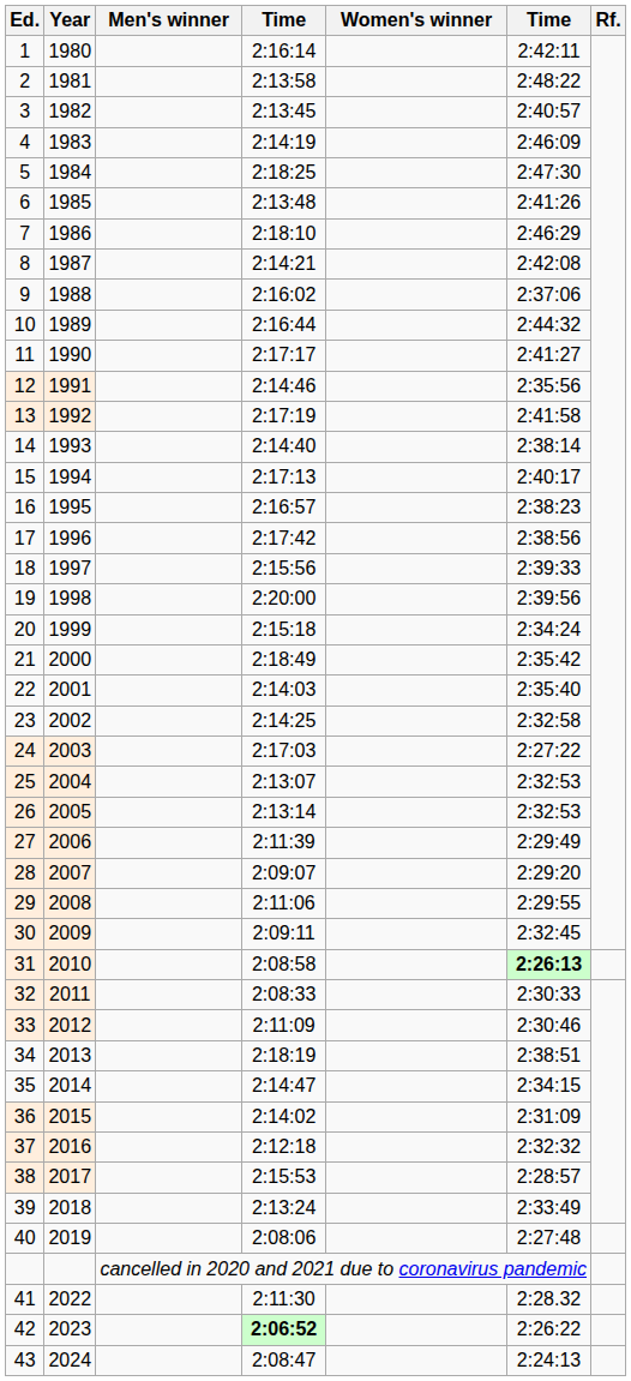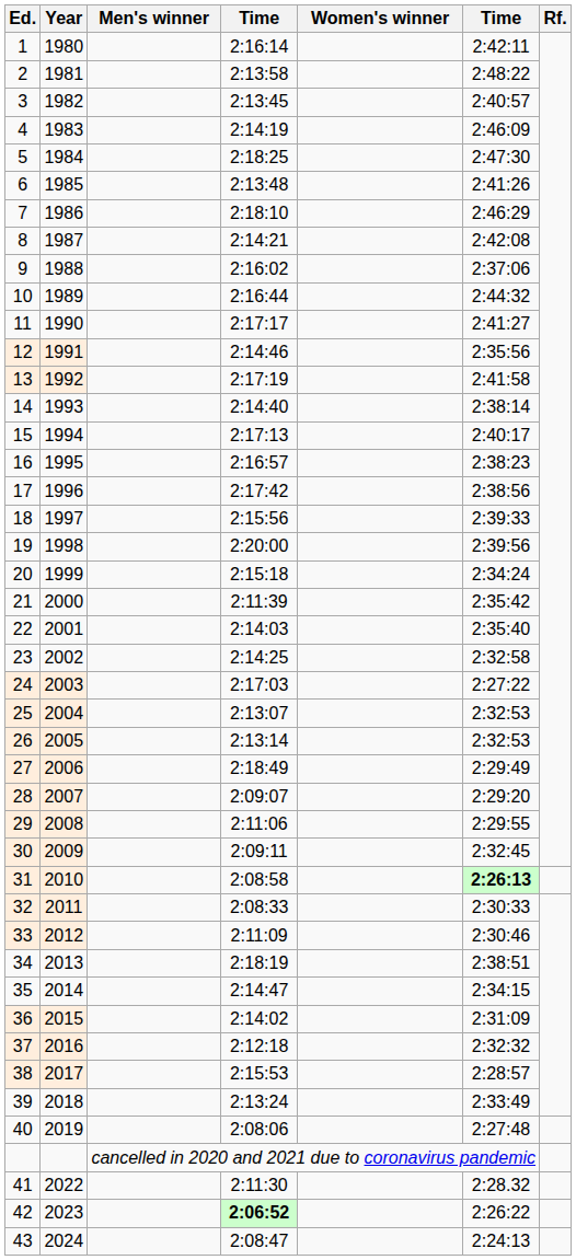 <table class="wikitable sortable" style="text-align:center">
 <tr>
 <th class="unsortable">Ed.</th>
 <th>Year</th>
 <th>Men's winner</th>
 <th>Time</th>
 <th>Women's winner</th>
 <th>Time</th>
 <th class="unsortable">Rf.</th>
 </tr>
 <tr>
 <td>1</td>
 <td>1980</td>
 <td align="left"></td>
 <td>2:16:14</td>
 <td align="left"></td>
 <td>2:42:11</td>
 </tr>
 <tr>
 <td>2</td>
 <td>1981</td>
 <td align="left"></td>
 <td>2:13:58</td>
 <td align="left"></td>
 <td>2:48:22</td>
 </tr>
 <tr>
 <td>3</td>
 <td>1982</td>
 <td align="left"></td>
 <td>2:13:45</td>
 <td align="left"></td>
 <td>2:40:57</td>
 </tr>
 <tr>
 <td>4</td>
 <td>1983</td>
 <td align="left"></td>
 <td>2:14:19</td>
 <td align="left"></td>
 <td>2:46:09</td>
 </tr>
 <tr>
 <td>5</td>
 <td>1984</td>
 <td align="left"></td>
 <td>2:18:25</td>
 <td align="left"></td>
 <td>2:47:30</td>
 </tr>
 <tr>
 <td>6</td>
 <td>1985</td>
 <td align="left"></td>
 <td>2:13:48</td>
 <td align="left"></td>
 <td>2:41:26</td>
 </tr>
 <tr>
 <td>7</td>
 <td>1986</td>
 <td align="left"></td>
 <td>2:18:10</td>
 <td align="left"></td>
 <td>2:46:29</td>
 </tr>
 <tr>
 <td>8</td>
 <td>1987</td>
 <td align="left"></td>
 <td>2:14:21</td>
 <td align="left"></td>
 <td>2:42:08</td>
 </tr>
 <tr>
 <td>9</td>
 <td>1988</td>
 <td align="left"></td>
 <td>2:16:02</td>
 <td align="left"></td>
 <td>2:37:06</td>
 </tr>
 <tr>
 <td>10</td>
 <td>1989</td>
 <td align="left"></td>
 <td>2:16:44</td>
 <td align="left"></td>
 <td>2:44:32</td>
 </tr>
 <tr>
 <td>11</td>
 <td>1990</td>
 <td align="left"></td>
 <td>2:17:17</td>
 <td align="left"></td>
 <td>2:41:27</td>
 </tr>
 <tr>
 <td bgcolor="#FFEEDD">12</td>
 <td bgcolor="#FFEEDD">1991</td>
 <td align="left"></td>
 <td>2:14:46</td>
 <td align="left"></td>
 <td>2:35:56</td>
 </tr>
 <tr>
 <td bgcolor="#FFEEDD">13</td>
 <td bgcolor="#FFEEDD">1992</td>
 <td align="left"></td>
 <td>2:17:19</td>
 <td align="left"></td>
 <td>2:41:58</td>
 </tr>
 <tr>
 <td>14</td>
 <td>1993</td>
 <td align="left"></td>
 <td>2:14:40</td>
 <td align="left"></td>
 <td>2:38:14</td>
 </tr>
 <tr>
 <td>15</td>
 <td>1994</td>
 <td align="left"></td>
 <td>2:17:13</td>
 <td align="left"></td>
 <td>2:40:17</td>
 </tr>
 <tr>
 <td>16</td>
 <td>1995</td>
 <td align="left"></td>
 <td>2:16:57</td>
 <td align="left"></td>
 <td>2:38:23</td>
 </tr>
 <tr>
 <td>17</td>
 <td>1996</td>
 <td align="left"></td>
 <td>2:17:42</td>
 <td align="left"></td>
 <td>2:38:56</td>
 </tr>
 <tr>
 <td>18</td>
 <td>1997</td>
 <td align="left"></td>
 <td>2:15:56</td>
 <td align="left"></td>
 <td>2:39:33</td>
 </tr>
 <tr>
 <td>19</td>
 <td>1998</td>
 <td align="left"></td>
 <td>2:20:00</td>
 <td align="left"></td>
 <td>2:39:56</td>
 </tr>
 <tr>
 <td>20</td>
 <td>1999</td>
 <td align="left"></td>
 <td>2:15:18</td>
 <td align="left"></td>
 <td>2:34:24</td>
 </tr>
 <tr>
 <td>21</td>
 <td>2000</td>
 <td align="left"></td>
-<td>2:18:49</td>
+<td>2:11:39</td>
 <td align="left"></td>
 <td>2:35:42</td>
 </tr>
 <tr>
 <td>22</td>
 <td>2001</td>
 <td align="left"></td>
 <td>2:14:03</td>
 <td align="left"></td>
 <td>2:35:40</td>
 </tr>
 <tr>
 <td>23</td>
 <td>2002</td>
 <td align="left"></td>
 <td>2:14:25</td>
 <td align="left"></td>
 <td>2:32:58</td>
 </tr>
 <tr>
 <td bgcolor="#FFEEDD">24</td>
 <td bgcolor="#FFEEDD">2003</td>
 <td align="left"></td>
 <td>2:17:03</td>
 <td align="left"></td>
 <td>2:27:22</td>
 </tr>
 <tr>
 <td bgcolor="#FFEEDD">25</td>
 <td bgcolor="#FFEEDD">2004</td>
 <td align="left"></td>
 <td>2:13:07</td>
 <td align="left"></td>
 <td>2:32:53</td>
 </tr>
 <tr>
 <td bgcolor="#FFEEDD">26</td>
 <td bgcolor="#FFEEDD">2005</td>
 <td align="left"></td>
 <td>2:13:14</td>
 <td align="left"></td>
 <td>2:32:53</td>
 </tr>
 <tr>
 <td bgcolor="#FFEEDD">27</td>
 <td bgcolor="#FFEEDD">2006</td>
 <td align="left"></td>
-<td>2:11:39</td>
+<td>2:18:49</td>
 <td align="left"></td>
 <td>2:29:49</td>
 </tr>
 <tr>
 <td bgcolor="#FFEEDD">28</td>
 <td bgcolor="#FFEEDD">2007</td>
 <td align="left"></td>
 <td>2:09:07</td>
 <td align="left"></td>
 <td>2:29:20</td>
 </tr>
 <tr>
 <td bgcolor="#FFEEDD">29</td>
 <td bgcolor="#FFEEDD">2008</td>
 <td align="left"></td>
 <td>2:11:06</td>
 <td align="left"></td>
 <td>2:29:55</td>
 </tr>
 <tr>
 <td bgcolor="#FFEEDD">30</td>
 <td bgcolor="#FFEEDD">2009</td>
 <td align="left"></td>
 <td>2:09:11</td>
 <td align="left"></td>
 <td>2:32:45</td>
 </tr>
 <tr>
 <td bgcolor="#FFEEDD">31</td>
 <td bgcolor="#FFEEDD">2010</td>
 <td align="left"></td>
 <td>2:08:58</td>
 <td align="left"></td>
 <td bgcolor="#CCFFCC"><strong>2:26:13</strong></td>
 <td></td>
 </tr>
 <tr>
 <td bgcolor="#FFEEDD">32</td>
 <td bgcolor="#FFEEDD">2011</td>
 <td align="left"></td>
 <td>2:08:33</td>
 <td align="left"></td>
 <td>2:30:33</td>
 </tr>
 <tr>
 <td bgcolor="#FFEEDD">33</td>
 <td bgcolor="#FFEEDD">2012</td>
 <td align="left"></td>
 <td>2:11:09</td>
 <td align="left"></td>
 <td>2:30:46</td>
 </tr>
 <tr>
 <td>34</td>
 <td>2013</td>
 <td align="left"></td>
 <td>2:18:19</td>
 <td align="left"></td>
 <td>2:38:51</td>
 </tr>
 <tr>
 <td>35</td>
 <td>2014</td>
 <td align="left"></td>
 <td>2:14:47</td>
 <td align="left"></td>
 <td>2:34:15</td>
 </tr>
 <tr>
 <td bgcolor="#FFEEDD">36</td>
 <td bgcolor="#FFEEDD">2015</td>
 <td align="left"></td>
 <td>2:14:02</td>
 <td align="left"></td>
 <td>2:31:09</td>
 </tr>
 <tr>
 <td bgcolor="#FFEEDD">37</td>
 <td bgcolor="#FFEEDD">2016</td>
 <td align="left"></td>
 <td>2:12:18</td>
 <td align="left"></td>
 <td>2:32:32</td>
 </tr>
 <tr>
 <td bgcolor="#FFEEDD">38</td>
 <td bgcolor="#FFEEDD">2017</td>
 <td align="left"></td>
 <td>2:15:53</td>
 <td align="left"></td>
 <td>2:28:57</td>
 </tr>
 <tr>
 <td>39</td>
 <td>2018</td>
 <td align="left"></td>
 <td>2:13:24</td>
 <td align="left"></td>
 <td>2:33:49</td>
 </tr>
 <tr>
 <td>40</td>
 <td>2019</td>
 <td align="left"></td>
 <td>2:08:06</td>
 <td align="left"></td>
 <td>2:27:48</td>
 <td></td>
 </tr>
 <tr>
 <td></td>
 <td></td>
 <td colspan="4" align="center" data-sort-value=""><em>cancelled in 2020 and 2021 due to <a href='#'>coronavirus pandemic</a></em></td>
 <td></td>
 </tr>
 <tr>
 <td>41</td>
 <td>2022</td>
 <td align="left"></td>
 <td>2:11:30</td>
 <td align="left"></td>
 <td>2:28.32</td>
 <td></td>
 </tr>
 <tr>
 <td>42</td>
 <td>2023</td>
 <td align="left"></td>
 <td bgcolor="#CCFFCC"><strong>2:06:52</strong></td>
 <td align="left"></td>
 <td>2:26:22</td>
 <td></td>
 </tr>
 <tr>
 <td>43</td>
 <td>2024</td>
 <td align="left"></td>
 <td>2:08:47</td>
 <td></td>
 <td>2:24:13</td>
 <td></td>
 </tr>
 </table>
